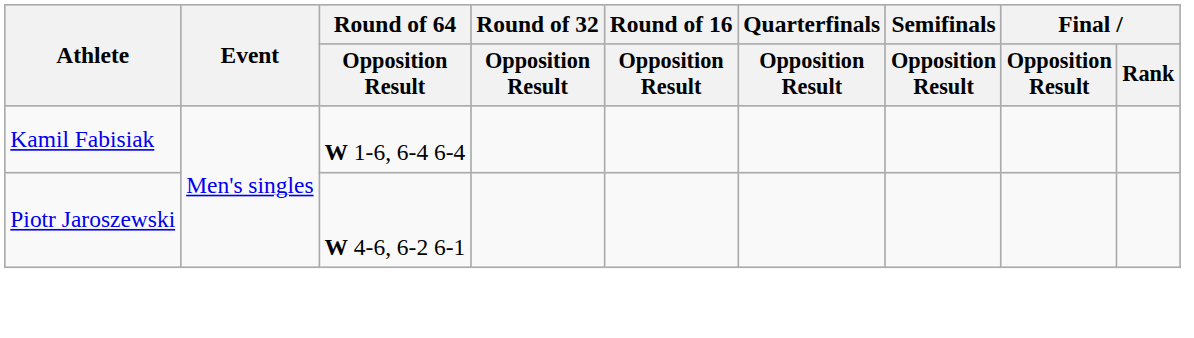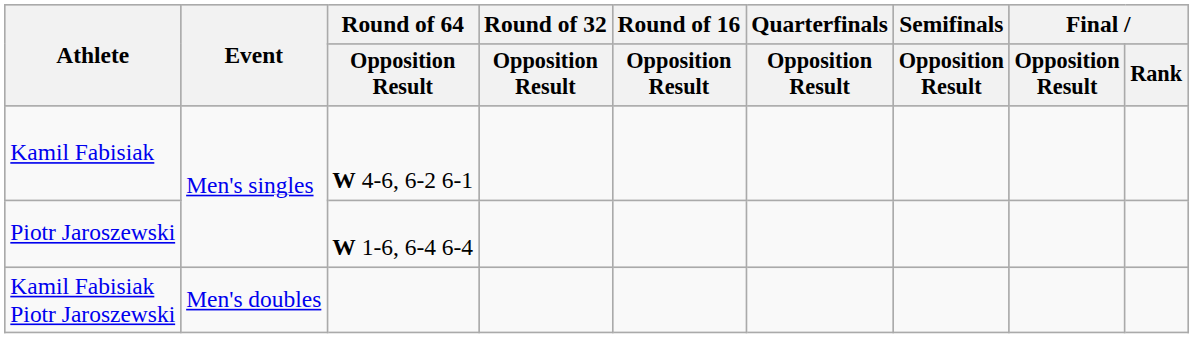 <table class="wikitable" style="font-size:90%;">
 <tr>
 <th rowspan=2>Athlete</th>
 <th rowspan=2>Event</th>
 <th>Round of 64</th>
 <th>Round of 32</th>
 <th>Round of 16</th>
 <th>Quarterfinals</th>
 <th>Semifinals</th>
 <th colspan=2>Final / </th>
 </tr>
 <tr style="font-size:95%">
 <th>Opposition<br>Result</th>
 <th>Opposition<br>Result</th>
 <th>Opposition<br>Result</th>
 <th>Opposition<br>Result</th>
 <th>Opposition<br>Result</th>
 <th>Opposition<br>Result</th>
 <th>Rank</th>
 </tr>
 <tr align=center>
 <td align=left><a href='#'>Kamil Fabisiak</a></td>
 <td rowspan=2 align=left><a href='#'>Men's singles</a></td>
-<td><br><strong>W</strong> 1-6, 6-4 6-4</td>
+<td><br><br><strong>W</strong> 4-6, 6-2 6-1</td>
 <td><br><br></td>
 <td></td>
 <td></td>
 <td></td>
 <td></td>
 <td></td>
 </tr>
 <tr align=center>
 <td align=left><a href='#'>Piotr Jaroszewski</a></td>
-<td><br><br><strong>W</strong> 4-6, 6-2 6-1</td>
+<td><br><strong>W</strong> 1-6, 6-4 6-4</td>
+<td><br></td>
+<td></td>
+<td></td>
+<td></td>
+<td></td>
+<td></td>
+</tr>
+<tr align=center>
+<td align=left><a href='#'>Kamil Fabisiak</a><br><a href='#'>Piotr Jaroszewski</a></td>
+<td align=left><a href='#'>Men's doubles</a></td>
+<td></td>
 <td><br></td>
 <td></td>
 <td></td>
 <td></td>
 <td></td>
 <td></td>
 </tr>
 </table>
